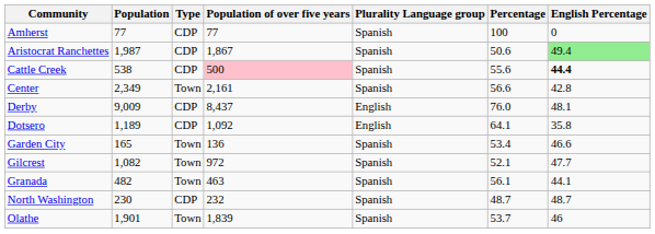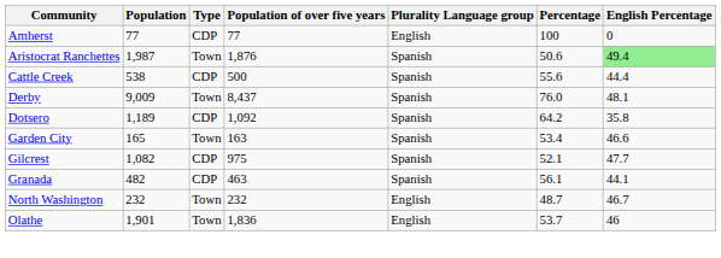 <table class="wikitable sortable">
 <tr>
 <th>Community</th>
 <th>Population</th>
 <th>Type</th>
 <th>Population of over five years</th>
 <th>Plurality Language group</th>
 <th>Percentage</th>
 <th>English Percentage</th>
 </tr>
 <tr>
 <td><a href='#'>Amherst</a></td>
 <td>77</td>
 <td>CDP</td>
 <td>77</td>
-<td>Spanish</td>
+<td>English</td>
 <td>100</td>
 <td>0</td>
 </tr>
 <tr>
 <td><a href='#'>Aristocrat Ranchettes</a></td>
 <td>1,987</td>
-<td>CDP</td>
-<td>1,867</td>
+<td>Town</td>
+<td>1,876</td>
 <td>Spanish</td>
 <td>50.6</td>
 <td style="background: lightgreen;">49.4</td>
 </tr>
 <tr>
 <td><a href='#'>Cattle Creek</a></td>
 <td>538</td>
 <td>CDP</td>
-<td style="background: pink;">500</td>
+<td>500</td>
 <td>Spanish</td>
 <td>55.6</td>
-<td><strong>44.4</strong></td>
-</tr>
-<tr>
-<td><a href='#'>Center</a></td>
-<td>2,349</td>
-<td>Town</td>
-<td>2,161</td>
-<td>Spanish</td>
-<td>56.6</td>
-<td>42.8</td>
+<td>44.4</td>
 </tr>
 <tr>
 <td><a href='#'>Derby</a></td>
 <td>9,009</td>
-<td>CDP</td>
+<td>Town</td>
 <td>8,437</td>
-<td>English</td>
+<td>Spanish</td>
 <td>76.0</td>
 <td>48.1</td>
 </tr>
 <tr>
 <td><a href='#'>Dotsero</a></td>
 <td>1,189</td>
 <td>CDP</td>
 <td>1,092</td>
-<td>English</td>
-<td>64.1</td>
+<td>Spanish</td>
+<td>64.2</td>
 <td>35.8</td>
 </tr>
 <tr>
 <td><a href='#'>Garden City</a></td>
 <td>165</td>
 <td>Town</td>
-<td>136</td>
+<td>163</td>
 <td>Spanish</td>
 <td>53.4</td>
 <td>46.6</td>
 </tr>
 <tr>
 <td><a href='#'>Gilcrest</a></td>
 <td>1,082</td>
-<td>Town</td>
-<td>972</td>
+<td>CDP</td>
+<td>975</td>
 <td>Spanish</td>
 <td>52.1</td>
 <td>47.7</td>
 </tr>
 <tr>
 <td><a href='#'>Granada</a></td>
 <td>482</td>
-<td>Town</td>
+<td>CDP</td>
 <td>463</td>
 <td>Spanish</td>
 <td>56.1</td>
 <td>44.1</td>
 </tr>
 <tr>
 <td><a href='#'>North Washington</a></td>
-<td>230</td>
-<td>CDP</td>
 <td>232</td>
-<td>Spanish</td>
+<td>Town</td>
+<td>232</td>
+<td>English</td>
 <td>48.7</td>
-<td>48.7</td>
+<td>46.7</td>
 </tr>
 <tr>
 <td><a href='#'>Olathe</a></td>
 <td>1,901</td>
 <td>Town</td>
-<td>1,839</td>
-<td>Spanish</td>
+<td>1,836</td>
+<td>English</td>
 <td>53.7</td>
 <td>46</td>
 </tr>
 </table>
